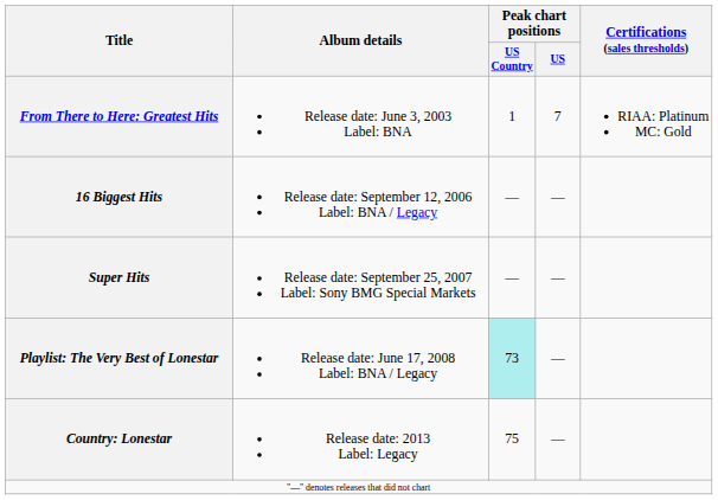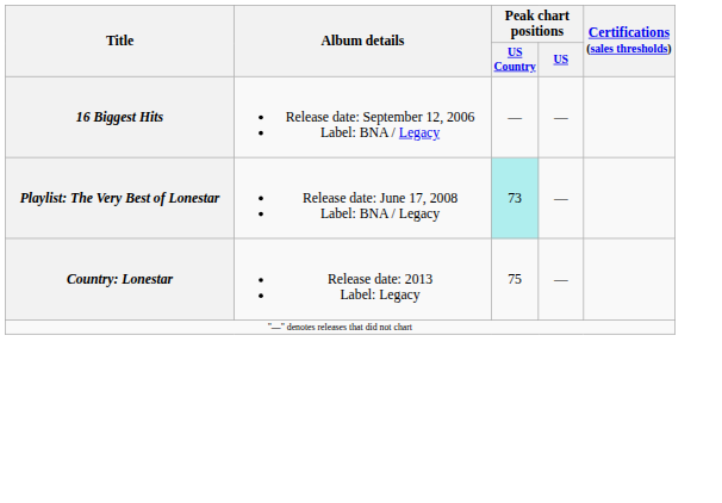 <table class="wikitable plainrowheaders" style="text-align:center;">
 <tr>
 <th rowspan="2" style="width:16em;">Title</th>
 <th rowspan="2" style="width:18em;">Album details</th>
 <th colspan="2">Peak chart<br>positions</th>
 <th rowspan="2"><a href='#'>Certifications</a><br><small>(<a href='#'>sales thresholds</a>)</small></th>
 </tr>
 <tr style="font-size:smaller;">
 <th width="45"><a href='#'>US Country</a><br></th>
 <th width="45"><a href='#'>US</a><br></th>
 </tr>
 <tr>
-<th scope="row"><em><a href='#'>From There to Here: Greatest Hits</a></em></th>
-<td><br><ul><li>Release date: June 3, 2003</li><li>Label: BNA</li></ul></td>
-<td>1</td>
-<td>7</td>
-<td><br><ul><li>RIAA: Platinum</li><li>MC: Gold</li></ul></td>
-</tr>
-<tr>
 <th scope="row"><em>16 Biggest Hits</em></th>
 <td><br><ul><li>Release date: September 12, 2006</li><li>Label: BNA / <a href='#'>Legacy</a></li></ul></td>
-<td>—</td>
-<td>—</td>
-<td></td>
-</tr>
-<tr>
-<th scope="row"><em>Super Hits</em></th>
-<td><br><ul><li>Release date: September 25, 2007</li><li>Label: Sony BMG Special Markets</li></ul></td>
 <td>—</td>
 <td>—</td>
 <td></td>
 </tr>
 <tr>
 <th scope="row"><em>Playlist: The Very Best of Lonestar</em></th>
 <td><br><ul><li>Release date: June 17, 2008</li><li>Label: BNA / Legacy</li></ul></td>
 <td style="background: paleturquoise;">73</td>
 <td>—</td>
 <td></td>
 </tr>
 <tr>
 <th scope="row"><em>Country: Lonestar</em></th>
 <td><br><ul><li>Release date: 2013</li><li>Label: Legacy</li></ul></td>
 <td>75</td>
 <td>—</td>
 <td></td>
 </tr>
 <tr>
 <td colspan="5" style="font-size:8pt">"—" denotes releases that did not chart</td>
 </tr>
 </table>
